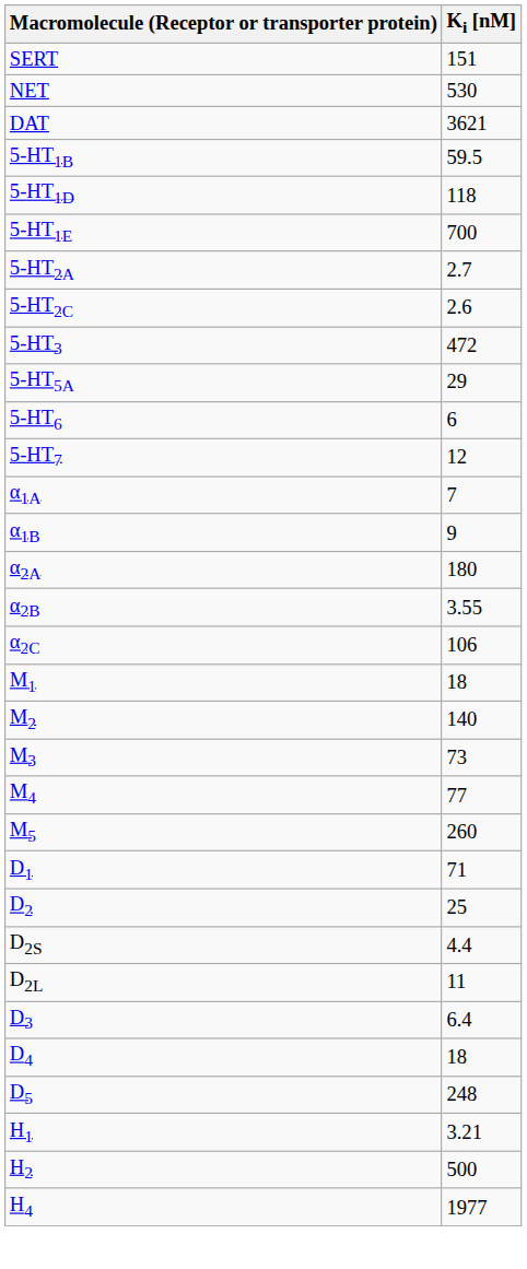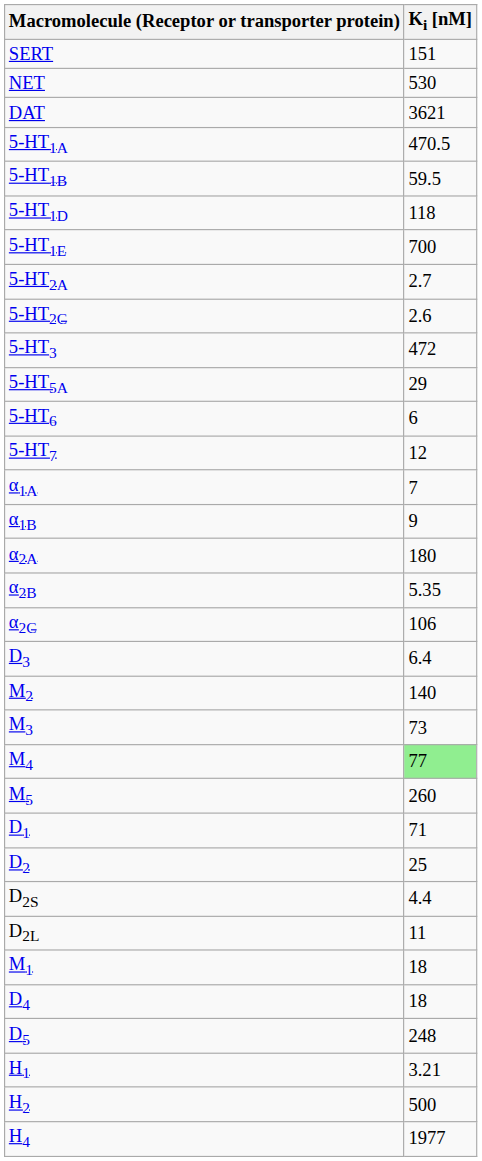 <table class="wikitable">
 <tr>
 <th>Macromolecule (Receptor or transporter protein)</th>
 <th>K<sub>i</sub> [nM]</th>
 </tr>
 <tr>
 <td><a href='#'>SERT</a></td>
 <td>151</td>
 </tr>
 <tr>
 <td><a href='#'>NET</a></td>
 <td>530</td>
 </tr>
 <tr>
 <td><a href='#'>DAT</a></td>
 <td>3621</td>
+</tr>
+<tr>
+<td><a href='#'>5-HT<sub>1A</sub></a></td>
+<td>470.5</td>
 </tr>
 <tr>
 <td><a href='#'>5-HT<sub>1B</sub></a></td>
 <td>59.5</td>
 </tr>
 <tr>
 <td><a href='#'>5-HT<sub>1D</sub></a></td>
 <td>118</td>
 </tr>
 <tr>
 <td><a href='#'>5-HT<sub>1E</sub></a></td>
 <td>700</td>
 </tr>
 <tr>
 <td><a href='#'>5-HT<sub>2A</sub></a></td>
 <td>2.7</td>
 </tr>
 <tr>
 <td><a href='#'>5-HT<sub>2C</sub></a></td>
 <td>2.6</td>
 </tr>
 <tr>
 <td><a href='#'>5-HT<sub>3</sub></a></td>
 <td>472</td>
 </tr>
 <tr>
 <td><a href='#'>5-HT<sub>5A</sub></a></td>
 <td>29</td>
 </tr>
 <tr>
 <td><a href='#'>5-HT<sub>6</sub></a></td>
 <td>6</td>
 </tr>
 <tr>
 <td><a href='#'>5-HT<sub>7</sub></a></td>
 <td>12</td>
 </tr>
 <tr>
 <td><a href='#'>α<sub>1A</sub></a></td>
 <td>7</td>
 </tr>
 <tr>
 <td><a href='#'>α<sub>1B</sub></a></td>
 <td>9</td>
 </tr>
 <tr>
 <td><a href='#'>α<sub>2A</sub></a></td>
 <td>180</td>
 </tr>
 <tr>
 <td><a href='#'>α<sub>2B</sub></a></td>
-<td>3.55</td>
+<td>5.35</td>
 </tr>
 <tr>
 <td><a href='#'>α<sub>2C</sub></a></td>
 <td>106</td>
 </tr>
 <tr>
-<td><a href='#'>M<sub>1</sub></a></td>
-<td>18</td>
+<td><a href='#'>D<sub>3</sub></a></td>
+<td>6.4</td>
 </tr>
 <tr>
 <td><a href='#'>M<sub>2</sub></a></td>
 <td>140</td>
 </tr>
 <tr>
 <td><a href='#'>M<sub>3</sub></a></td>
 <td>73</td>
 </tr>
 <tr>
 <td><a href='#'>M<sub>4</sub></a></td>
-<td>77</td>
+<td style="background: lightgreen;">77</td>
 </tr>
 <tr>
 <td><a href='#'>M<sub>5</sub></a></td>
 <td>260</td>
 </tr>
 <tr>
 <td><a href='#'>D<sub>1</sub></a></td>
 <td>71</td>
 </tr>
 <tr>
 <td><a href='#'>D<sub>2</sub></a></td>
 <td>25</td>
 </tr>
 <tr>
 <td>D<sub>2S</sub></td>
 <td>4.4</td>
 </tr>
 <tr>
 <td>D<sub>2L</sub></td>
 <td>11</td>
 </tr>
 <tr>
-<td><a href='#'>D<sub>3</sub></a></td>
-<td>6.4</td>
+<td><a href='#'>M<sub>1</sub></a></td>
+<td>18</td>
 </tr>
 <tr>
 <td><a href='#'>D<sub>4</sub></a></td>
 <td>18</td>
 </tr>
 <tr>
 <td><a href='#'>D<sub>5</sub></a></td>
 <td>248</td>
 </tr>
 <tr>
 <td><a href='#'>H<sub>1</sub></a></td>
 <td>3.21</td>
 </tr>
 <tr>
 <td><a href='#'>H<sub>2</sub></a></td>
 <td>500</td>
 </tr>
 <tr>
 <td><a href='#'>H<sub>4</sub></a></td>
 <td>1977</td>
 </tr>
 </table>
